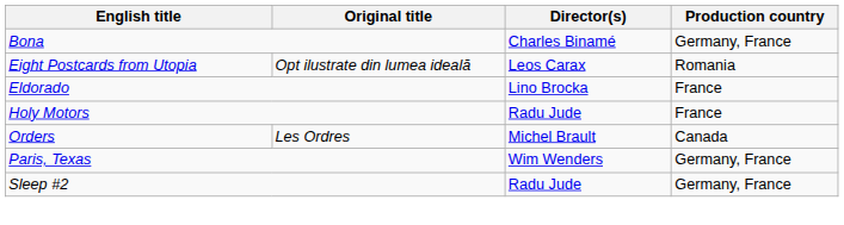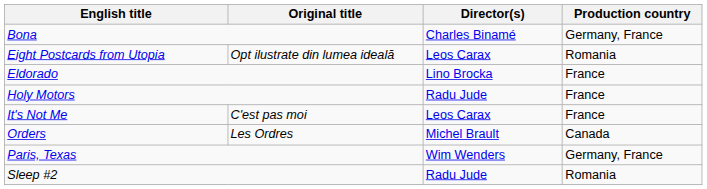 <table class="wikitable" width=100%>
 <tr>
 <th scope="col" width="32%">English title</th>
 <th scope="col" width="28%">Original title</th>
 <th scope="col" width="20%">Director(s)</th>
 <th scope="col" width="20%">Production country</th>
 </tr>
 <tr>
 <td colspan=2><em><a href='#'>Bona</a></em></td>
 <td><a href='#'>Charles Binamé</a></td>
 <td>Germany, France</td>
 </tr>
 <tr>
 <td><em><a href='#'>Eight Postcards from Utopia</a></em></td>
 <td><em>Opt ilustrate din lumea ideală</em></td>
 <td><a href='#'>Leos Carax</a></td>
 <td>Romania</td>
 </tr>
 <tr>
 <td colspan=2><em><a href='#'>Eldorado</a></em></td>
 <td><a href='#'>Lino Brocka</a></td>
 <td>France</td>
 </tr>
 <tr>
 <td colspan=2><em><a href='#'>Holy Motors</a></em></td>
 <td><a href='#'>Radu Jude</a></td>
 <td>France</td>
 </tr>
 <tr>
+<td><em><a href='#'>It's Not Me</a></em></td>
+<td><em>C'est pas moi</em></td>
+<td><a href='#'>Leos Carax</a></td>
+<td>France</td>
+</tr>
+<tr>
 <td><em><a href='#'>Orders</a></em></td>
 <td><em>Les Ordres</em></td>
 <td><a href='#'>Michel Brault</a></td>
 <td>Canada</td>
 </tr>
 <tr>
 <td colspan=2><em><a href='#'>Paris, Texas</a></em></td>
 <td><a href='#'>Wim Wenders</a></td>
 <td>Germany, France</td>
 </tr>
 <tr>
 <td colspan=2><em>Sleep #2</em></td>
 <td><a href='#'>Radu Jude</a></td>
-<td>Germany, France</td>
+<td>Romania</td>
 </tr>
 </table>
